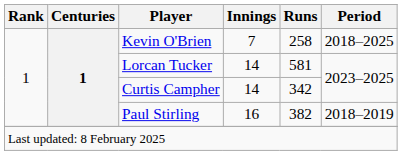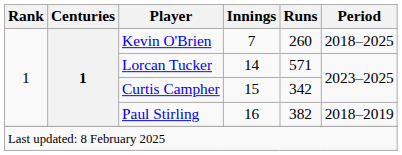 <table class="wikitable plainrowheaders sortable">
 <tr>
 <th scope=col>Rank</th>
 <th scope=col>Centuries</th>
 <th scope=col>Player</th>
 <th scope=col>Innings</th>
 <th scope=col>Runs</th>
 <th scope=col>Period</th>
 </tr>
 <tr>
 <td align=center rowspan=4>1</td>
 <th rowspan=4>1</th>
 <td><a href='#'>Kevin O'Brien</a></td>
 <td align=center>7</td>
-<td align=center>258</td>
+<td align=center>260</td>
 <td>2018–2025</td>
 </tr>
 <tr>
 <td><a href='#'>Lorcan Tucker</a></td>
 <td align=center>14</td>
-<td align=center>581</td>
+<td align=center>571</td>
 <td rowspan=2>2023–2025</td>
 </tr>
 <tr>
 <td><a href='#'>Curtis Campher</a></td>
-<td align=center>14</td>
+<td align=center>15</td>
 <td align=center>342</td>
 </tr>
 <tr>
 <td><a href='#'>Paul Stirling</a></td>
 <td align=center>16</td>
 <td align=center>382</td>
 <td>2018–2019</td>
 </tr>
 <tr>
 </tr>
 <tr class=sortbottom>
 <td colspan=6><small>Last updated: 8 February 2025</small></td>
 </tr>
 </table>
